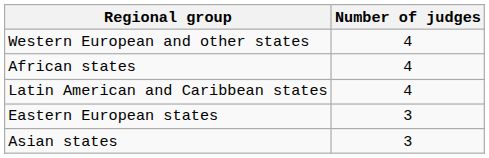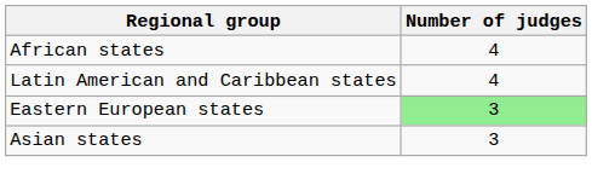 <table class="wikitable">
 <tr>
 <th>Regional group</th>
 <th>Number of judges</th>
-</tr>
-<tr>
-<td>Western European and other states</td>
-<td align="center">4</td>
 </tr>
 <tr>
 <td>African states</td>
 <td align="center">4</td>
 </tr>
 <tr>
 <td>Latin American and Caribbean states</td>
 <td align="center">4</td>
 </tr>
 <tr>
 <td>Eastern European states</td>
-<td align="center">3</td>
+<td align="center" style="background: lightgreen;">3</td>
 </tr>
 <tr>
 <td>Asian states</td>
 <td align="center">3</td>
 </tr>
 </table>
